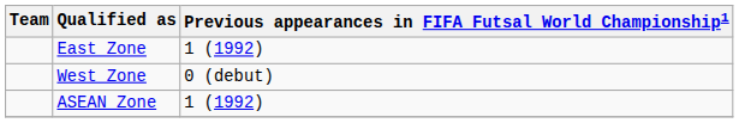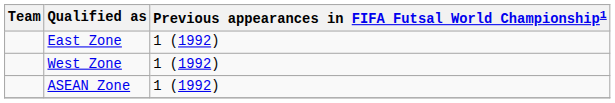 <table class="wikitable sortable">
 <tr>
 <th>Team</th>
 <th>Qualified as</th>
 <th data-sort-type="number">Previous appearances in <a href='#'>FIFA Futsal World Championship</a><sup><strong><a href='#'>1</a></strong></sup></th>
 </tr>
 <tr>
 <td></td>
 <td><a href='#'>East Zone</a></td>
 <td>1 (<a href='#'>1992</a>)</td>
 </tr>
 <tr>
 <td></td>
 <td><a href='#'>West Zone</a></td>
-<td>0 (debut)</td>
+<td>1 (<a href='#'>1992</a>)</td>
 </tr>
 <tr>
 <td></td>
 <td><a href='#'>ASEAN Zone</a></td>
 <td>1 (<a href='#'>1992</a>)</td>
 </tr>
 <tr>
 </tr>
 </table>
